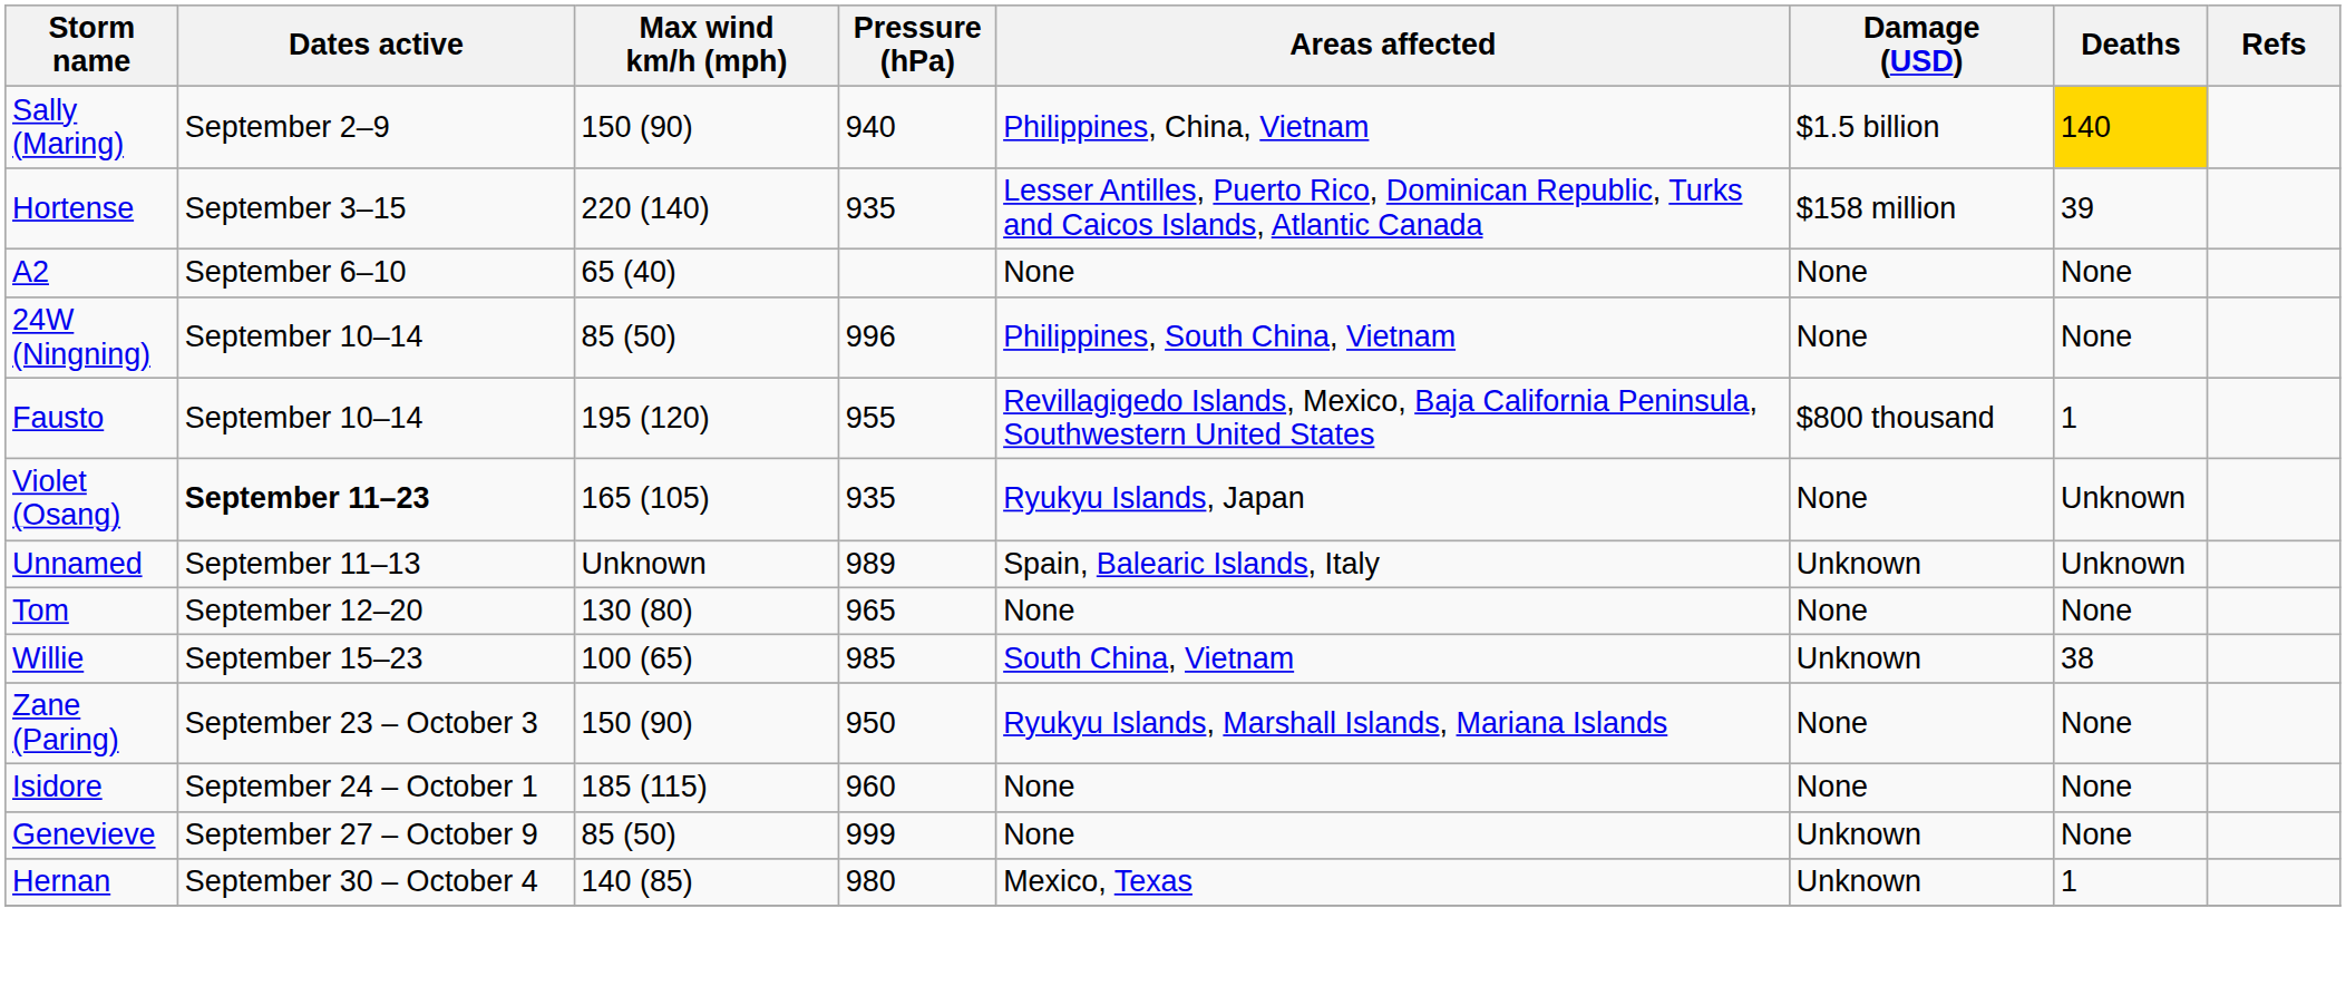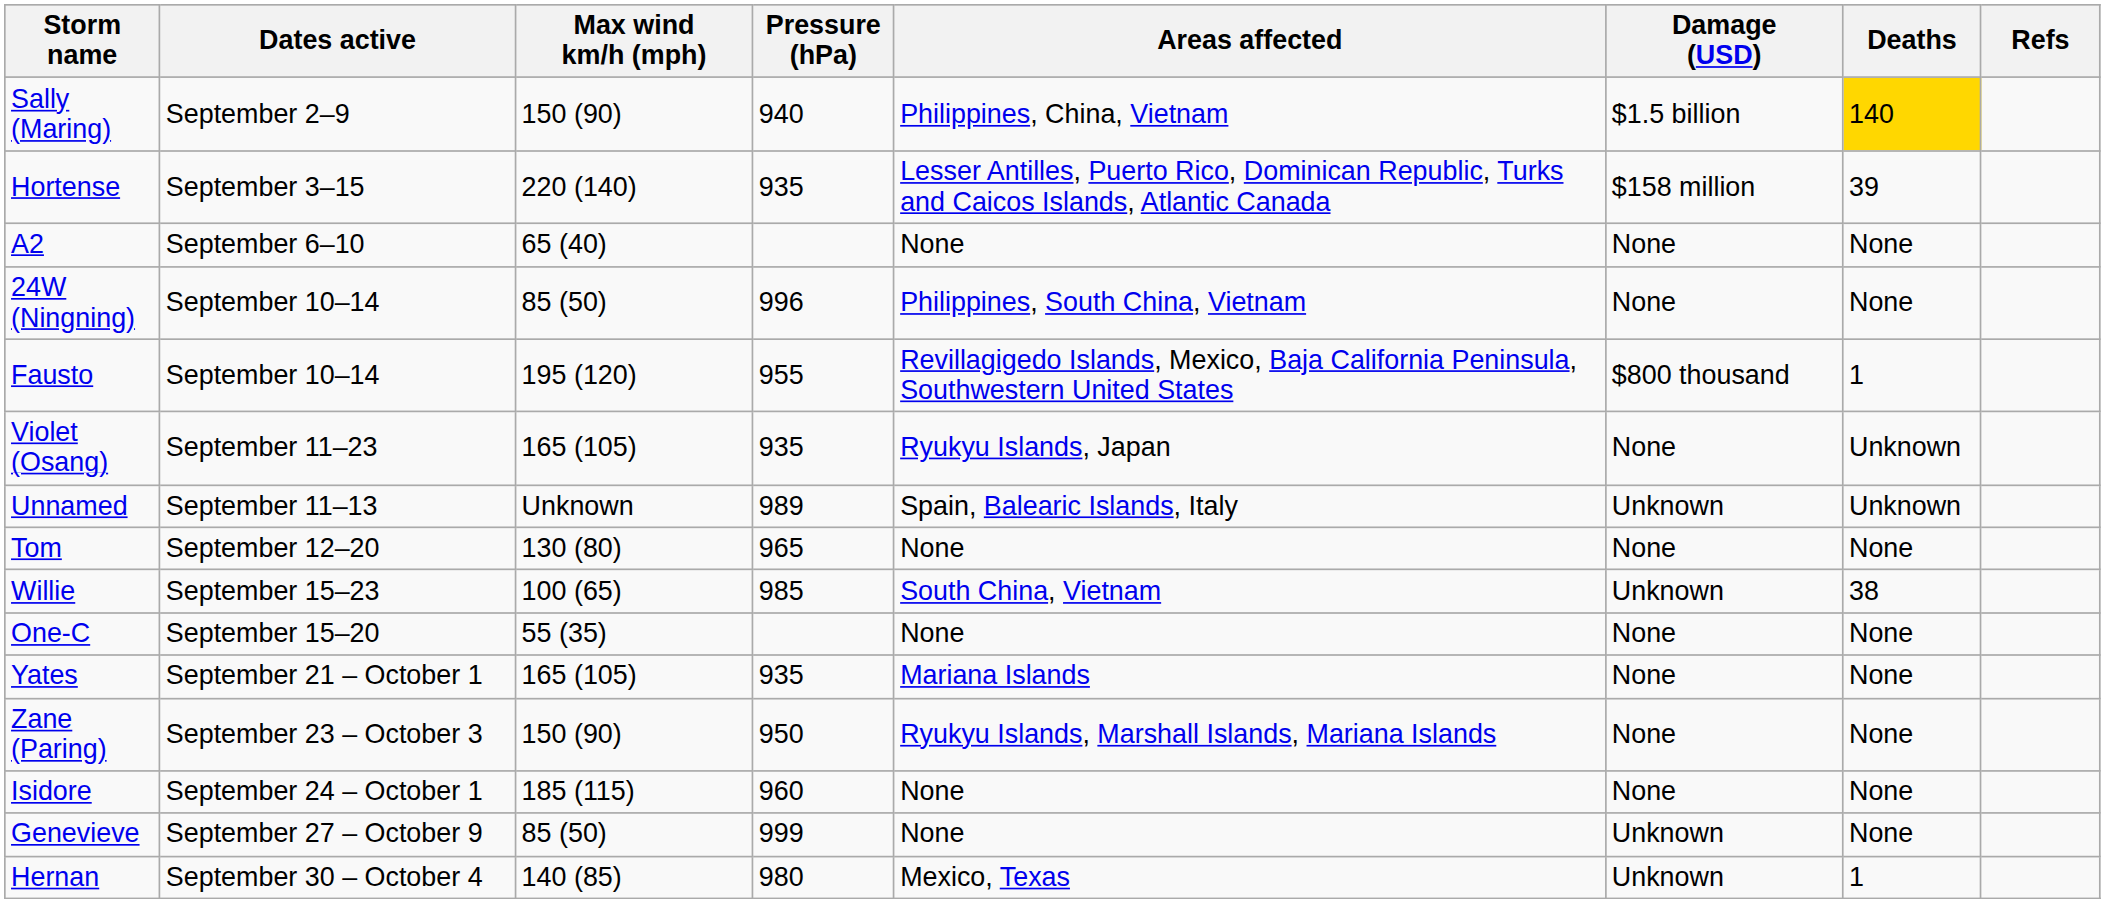 <table class="wikitable sortable">
 <tr>
 <th width="5%">Storm name</th>
 <th width="15%">Dates active</th>
 <th width="10%">Max wind<br>km/h (mph)</th>
 <th width="5%">Pressure<br>(hPa)</th>
 <th width="30%">Areas affected</th>
 <th width="10%">Damage<br>(<a href='#'>USD</a>)</th>
 <th width="5%">Deaths</th>
 <th width="5%">Refs</th>
 </tr>
 <tr>
 <td><a href='#'>Sally (Maring)</a></td>
 <td>September 2–9</td>
 <td>150 (90)</td>
 <td>940</td>
 <td><a href='#'>Philippines</a>, China, <a href='#'>Vietnam</a></td>
 <td>$1.5 billion</td>
 <td style="background: gold;">140</td>
 <td></td>
 </tr>
 <tr>
 <td><a href='#'>Hortense</a></td>
 <td>September 3–15</td>
 <td>220 (140)</td>
 <td>935</td>
 <td><a href='#'>Lesser Antilles</a>, <a href='#'>Puerto Rico</a>, <a href='#'>Dominican Republic</a>, <a href='#'>Turks and Caicos Islands</a>, <a href='#'>Atlantic Canada</a></td>
 <td>$158 million</td>
 <td>39</td>
 <td></td>
 </tr>
 <tr>
 <td><a href='#'>A2</a></td>
 <td>September 6–10</td>
 <td>65 (40)</td>
 <td></td>
 <td>None</td>
 <td>None</td>
 <td>None</td>
 <td></td>
 </tr>
 <tr>
 <td><a href='#'>24W (Ningning)</a></td>
 <td>September 10–14</td>
 <td>85 (50)</td>
 <td>996</td>
 <td><a href='#'>Philippines</a>, <a href='#'>South China</a>, <a href='#'>Vietnam</a></td>
 <td>None</td>
 <td>None</td>
 <td></td>
 </tr>
 <tr>
 <td><a href='#'>Fausto</a></td>
 <td>September 10–14</td>
 <td>195 (120)</td>
 <td>955</td>
 <td><a href='#'>Revillagigedo Islands</a>, Mexico, <a href='#'>Baja California Peninsula</a>, <a href='#'>Southwestern United States</a></td>
 <td>$800 thousand</td>
 <td>1</td>
 <td></td>
 </tr>
 <tr>
 <td><a href='#'>Violet (Osang)</a></td>
-<td><strong>September 11–23</strong></td>
+<td>September 11–23</td>
 <td>165 (105)</td>
 <td>935</td>
 <td><a href='#'>Ryukyu Islands</a>, Japan</td>
 <td>None</td>
 <td>Unknown</td>
 <td></td>
 </tr>
 <tr>
 <td><a href='#'>Unnamed</a></td>
 <td>September 11–13</td>
 <td>Unknown</td>
 <td>989</td>
 <td>Spain, <a href='#'>Balearic Islands</a>, Italy</td>
 <td>Unknown</td>
 <td>Unknown</td>
 <td></td>
 </tr>
 <tr>
 <td><a href='#'>Tom</a></td>
 <td>September 12–20</td>
 <td>130 (80)</td>
 <td>965</td>
 <td>None</td>
 <td>None</td>
 <td>None</td>
 <td></td>
 </tr>
 <tr>
 <td><a href='#'>Willie</a></td>
 <td>September 15–23</td>
 <td>100 (65)</td>
 <td>985</td>
 <td><a href='#'>South China</a>, <a href='#'>Vietnam</a></td>
 <td>Unknown</td>
 <td>38</td>
+<td></td>
+</tr>
+<tr>
+<td><a href='#'>One-C</a></td>
+<td>September 15–20</td>
+<td>55 (35)</td>
+<td></td>
+<td>None</td>
+<td>None</td>
+<td>None</td>
+<td></td>
+</tr>
+<tr>
+<td><a href='#'>Yates</a></td>
+<td>September 21 – October 1</td>
+<td>165 (105)</td>
+<td>935</td>
+<td><a href='#'>Mariana Islands</a></td>
+<td>None</td>
+<td>None</td>
 <td></td>
 </tr>
 <tr>
 <td><a href='#'>Zane (Paring)</a></td>
 <td>September 23 – October 3</td>
 <td>150 (90)</td>
 <td>950</td>
 <td><a href='#'>Ryukyu Islands</a>, <a href='#'>Marshall Islands</a>, <a href='#'>Mariana Islands</a></td>
 <td>None</td>
 <td>None</td>
 <td></td>
 </tr>
 <tr>
 <td><a href='#'>Isidore</a></td>
 <td>September 24 – October 1</td>
 <td>185 (115)</td>
 <td>960</td>
 <td>None</td>
 <td>None</td>
 <td>None</td>
 <td></td>
 </tr>
 <tr>
 <td><a href='#'>Genevieve</a></td>
 <td>September 27 – October 9</td>
 <td>85 (50)</td>
 <td>999</td>
 <td>None</td>
 <td>Unknown</td>
 <td>None</td>
 <td></td>
 </tr>
 <tr>
 <td><a href='#'>Hernan</a></td>
 <td>September 30 – October 4</td>
 <td>140 (85)</td>
 <td>980</td>
 <td>Mexico, <a href='#'>Texas</a></td>
 <td>Unknown</td>
 <td>1</td>
 <td></td>
 </tr>
 <tr>
 </tr>
 </table>
